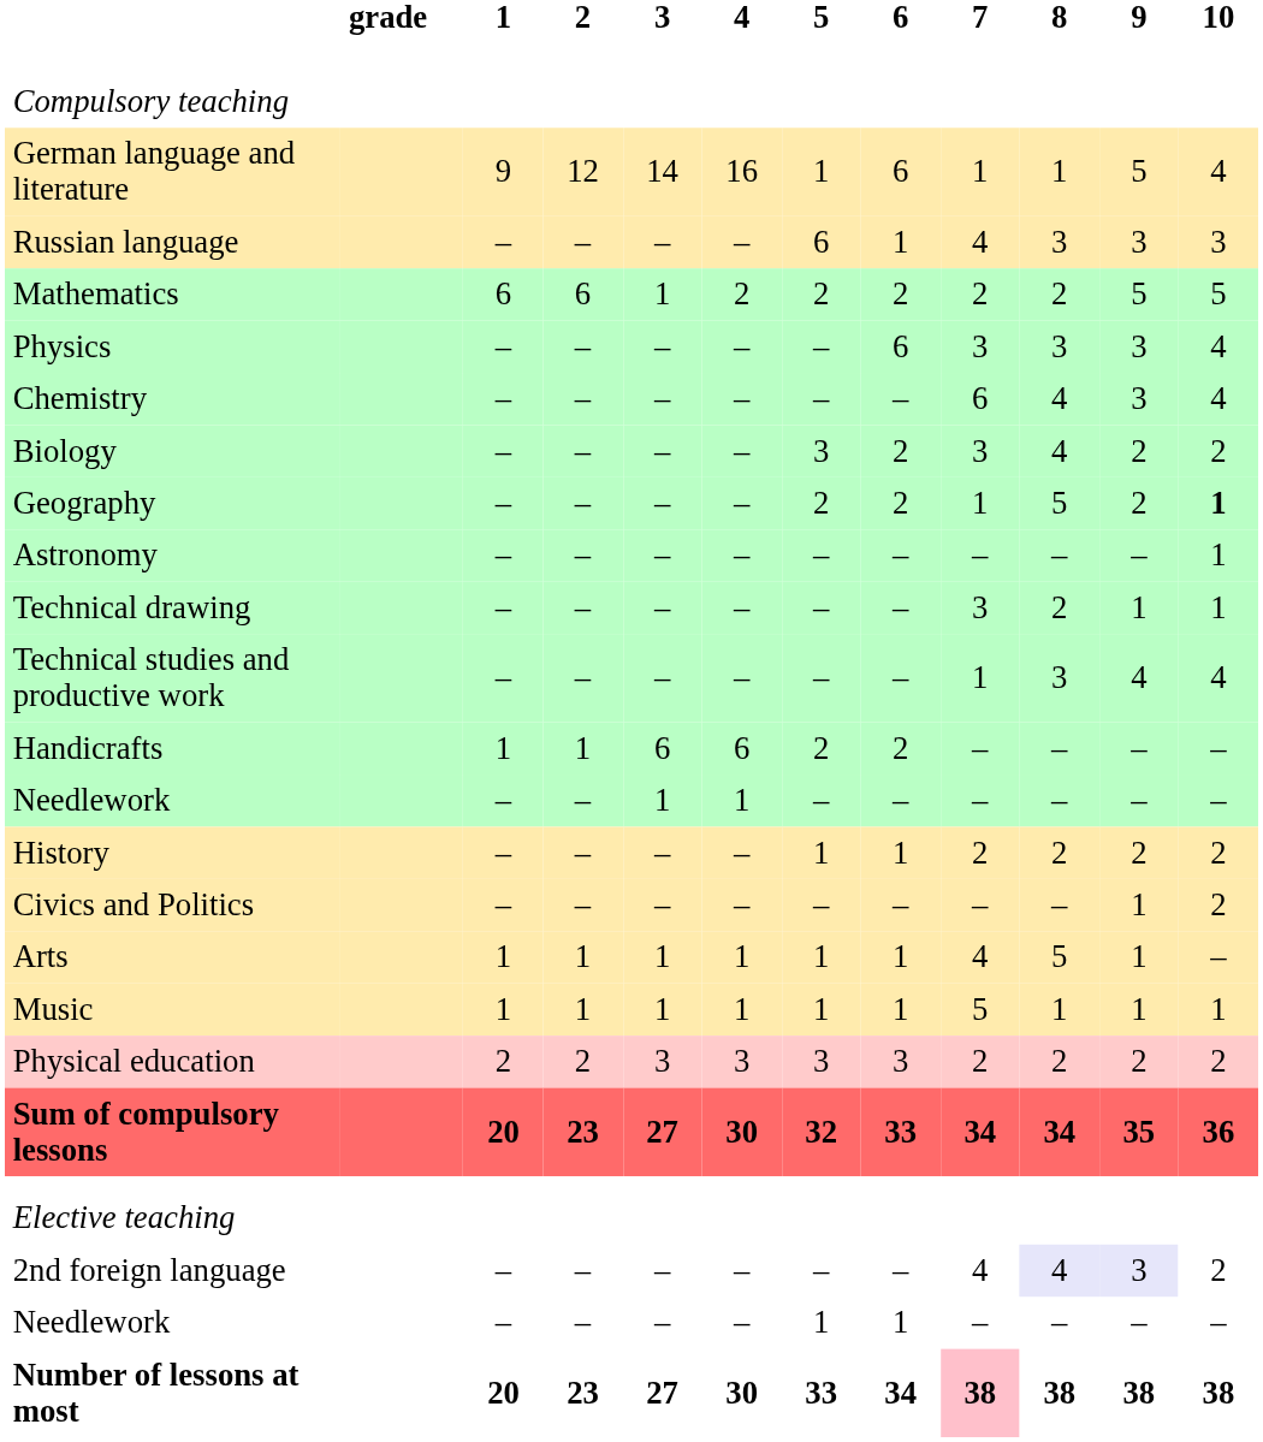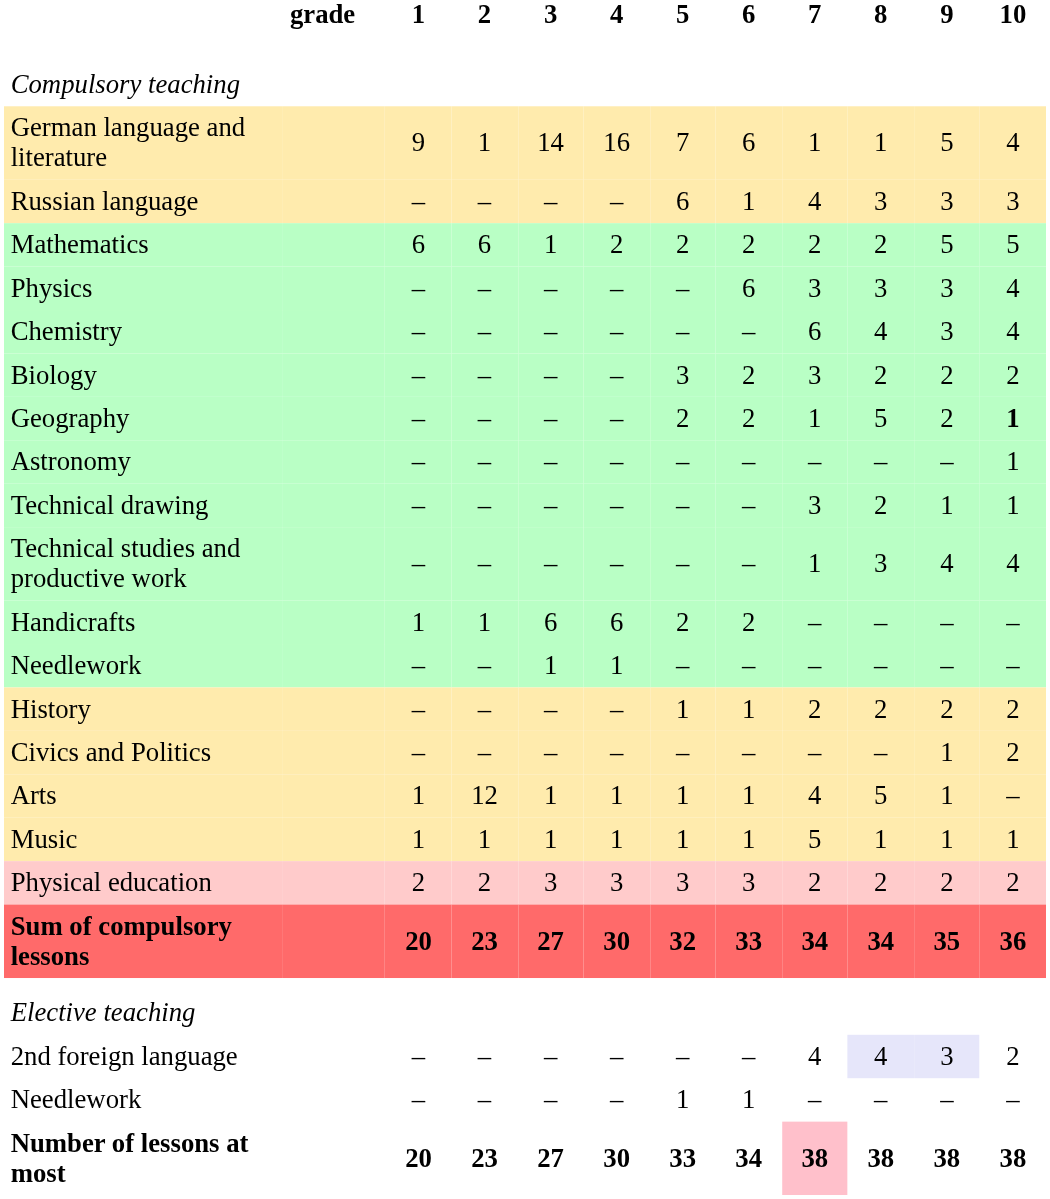 <table class="hintergrundfarbe1 rahmenfarbe1" cellpadding="4" style="border:0px solid #999; border-collapse:collapse; margin:1em 0;">
 <tr>
 <td style="width:250px; height:50px"></td>
 <td style="width:70px"><strong>grade</strong></td>
 <td style="width:50px; text-align:center"><strong>1</strong></td>
 <td style="width:50px; text-align:center"><strong>2</strong></td>
 <td style="width:50px; text-align:center"><strong>3</strong></td>
 <td style="width:50px; text-align:center"><strong>4</strong></td>
 <td style="width:50px; text-align:center"><strong>5</strong></td>
 <td style="width:50px; text-align:center"><strong>6</strong></td>
 <td style="width:50px; text-align:center"><strong>7</strong></td>
 <td style="width:50px; text-align:center"><strong>8</strong></td>
 <td style="width:50px; text-align:center"><strong>9</strong></td>
 <td style="width:50px; text-align:center"><strong>10</strong></td>
 </tr>
 <tr>
 <td colspan="12"><em>Compulsory teaching</em></td>
 </tr>
 <tr>
 <td style="background-color:#FFEBAD;">German language and literature</td>
 <td style="background-color:#FFEBAD; text-align:center"></td>
 <td style="background-color:#FFEBAD; text-align:center">9</td>
-<td style="background-color:#FFEBAD; text-align:center">12</td>
+<td style="background-color:#FFEBAD; text-align:center">1</td>
 <td style="background-color:#FFEBAD; text-align:center">14</td>
 <td style="background-color:#FFEBAD; text-align:center">16</td>
-<td style="background-color:#FFEBAD; text-align:center">1</td>
+<td style="background-color:#FFEBAD; text-align:center">7</td>
 <td style="background-color:#FFEBAD; text-align:center">6</td>
 <td style="background-color:#FFEBAD; text-align:center">1</td>
 <td style="background-color:#FFEBAD; text-align:center">1</td>
 <td style="background-color:#FFEBAD; text-align:center">5</td>
 <td style="background-color:#FFEBAD; text-align:center">4</td>
 </tr>
 <tr>
 <td style="background-color:#FFEBAD;">Russian language</td>
 <td style="background-color:#FFEBAD; text-align:center"></td>
 <td style="background-color:#FFEBAD; text-align:center">–</td>
 <td style="background-color:#FFEBAD; text-align:center">–</td>
 <td style="background-color:#FFEBAD; text-align:center">–</td>
 <td style="background-color:#FFEBAD; text-align:center">–</td>
 <td style="background-color:#FFEBAD; text-align:center">6</td>
 <td style="background-color:#FFEBAD; text-align:center">1</td>
 <td style="background-color:#FFEBAD; text-align:center">4</td>
 <td style="background-color:#FFEBAD; text-align:center">3</td>
 <td style="background-color:#FFEBAD; text-align:center">3</td>
 <td style="background-color:#FFEBAD; text-align:center">3</td>
 </tr>
 <tr>
 <td style="background-color:#B9FFC5;">Mathematics</td>
 <td style="background-color:#B9FFC5; text-align:center"></td>
 <td style="background-color:#B9FFC5; text-align:center">6</td>
 <td style="background-color:#B9FFC5; text-align:center">6</td>
 <td style="background-color:#B9FFC5; text-align:center">1</td>
 <td style="background-color:#B9FFC5; text-align:center">2</td>
 <td style="background-color:#B9FFC5; text-align:center">2</td>
 <td style="background-color:#B9FFC5; text-align:center">2</td>
 <td style="background-color:#B9FFC5; text-align:center">2</td>
 <td style="background-color:#B9FFC5; text-align:center">2</td>
 <td style="background-color:#B9FFC5; text-align:center">5</td>
 <td style="background-color:#B9FFC5; text-align:center">5</td>
 </tr>
 <tr>
 <td style="background-color:#B9FFC5;">Physics</td>
 <td style="background-color:#B9FFC5; text-align:center"></td>
 <td style="background-color:#B9FFC5; text-align:center">–</td>
 <td style="background-color:#B9FFC5; text-align:center">–</td>
 <td style="background-color:#B9FFC5; text-align:center">–</td>
 <td style="background-color:#B9FFC5; text-align:center">–</td>
 <td style="background-color:#B9FFC5; text-align:center">–</td>
 <td style="background-color:#B9FFC5; text-align:center">6</td>
 <td style="background-color:#B9FFC5; text-align:center">3</td>
 <td style="background-color:#B9FFC5; text-align:center">3</td>
 <td style="background-color:#B9FFC5; text-align:center">3</td>
 <td style="background-color:#B9FFC5; text-align:center">4</td>
 </tr>
 <tr>
 <td style="background-color:#B9FFC5;">Chemistry</td>
 <td style="background-color:#B9FFC5; text-align:center"></td>
 <td style="background-color:#B9FFC5; text-align:center">–</td>
 <td style="background-color:#B9FFC5; text-align:center">–</td>
 <td style="background-color:#B9FFC5; text-align:center">–</td>
 <td style="background-color:#B9FFC5; text-align:center">–</td>
 <td style="background-color:#B9FFC5; text-align:center">–</td>
 <td style="background-color:#B9FFC5; text-align:center">–</td>
 <td style="background-color:#B9FFC5; text-align:center">6</td>
 <td style="background-color:#B9FFC5; text-align:center">4</td>
 <td style="background-color:#B9FFC5; text-align:center">3</td>
 <td style="background-color:#B9FFC5; text-align:center">4</td>
 </tr>
 <tr>
 <td style="background-color:#B9FFC5;">Biology</td>
 <td style="background-color:#B9FFC5; text-align:center"></td>
 <td style="background-color:#B9FFC5; text-align:center">–</td>
 <td style="background-color:#B9FFC5; text-align:center">–</td>
 <td style="background-color:#B9FFC5; text-align:center">–</td>
 <td style="background-color:#B9FFC5; text-align:center">–</td>
 <td style="background-color:#B9FFC5; text-align:center">3</td>
 <td style="background-color:#B9FFC5; text-align:center">2</td>
 <td style="background-color:#B9FFC5; text-align:center">3</td>
-<td style="background-color:#B9FFC5; text-align:center">4</td>
+<td style="background-color:#B9FFC5; text-align:center">2</td>
 <td style="background-color:#B9FFC5; text-align:center">2</td>
 <td style="background-color:#B9FFC5; text-align:center">2</td>
 </tr>
 <tr>
 <td style="background-color:#B9FFC5;">Geography</td>
 <td style="background-color:#B9FFC5; text-align:center"></td>
 <td style="background-color:#B9FFC5; text-align:center">–</td>
 <td style="background-color:#B9FFC5; text-align:center">–</td>
 <td style="background-color:#B9FFC5; text-align:center">–</td>
 <td style="background-color:#B9FFC5; text-align:center">–</td>
 <td style="background-color:#B9FFC5; text-align:center">2</td>
 <td style="background-color:#B9FFC5; text-align:center">2</td>
 <td style="background-color:#B9FFC5; text-align:center">1</td>
 <td style="background-color:#B9FFC5; text-align:center">5</td>
 <td style="background-color:#B9FFC5; text-align:center">2</td>
 <td style="background-color:#B9FFC5; text-align:center"><strong>1</strong></td>
 </tr>
 <tr>
 <td style="background-color:#B9FFC5;">Astronomy</td>
 <td style="background-color:#B9FFC5; text-align:center"></td>
 <td style="background-color:#B9FFC5; text-align:center">–</td>
 <td style="background-color:#B9FFC5; text-align:center">–</td>
 <td style="background-color:#B9FFC5; text-align:center">–</td>
 <td style="background-color:#B9FFC5; text-align:center">–</td>
 <td style="background-color:#B9FFC5; text-align:center">–</td>
 <td style="background-color:#B9FFC5; text-align:center">–</td>
 <td style="background-color:#B9FFC5; text-align:center">–</td>
 <td style="background-color:#B9FFC5; text-align:center">–</td>
 <td style="background-color:#B9FFC5; text-align:center">–</td>
 <td style="background-color:#B9FFC5; text-align:center">1</td>
 </tr>
 <tr>
 <td style="background-color:#B9FFC5;">Technical drawing</td>
 <td style="background-color:#B9FFC5; text-align:center"></td>
 <td style="background-color:#B9FFC5; text-align:center">–</td>
 <td style="background-color:#B9FFC5; text-align:center">–</td>
 <td style="background-color:#B9FFC5; text-align:center">–</td>
 <td style="background-color:#B9FFC5; text-align:center">–</td>
 <td style="background-color:#B9FFC5; text-align:center">–</td>
 <td style="background-color:#B9FFC5; text-align:center">–</td>
 <td style="background-color:#B9FFC5; text-align:center">3</td>
 <td style="background-color:#B9FFC5; text-align:center">2</td>
 <td style="background-color:#B9FFC5; text-align:center">1</td>
 <td style="background-color:#B9FFC5; text-align:center">1</td>
 </tr>
 <tr>
 <td style="background-color:#B9FFC5;">Technical studies and productive work</td>
 <td style="background-color:#B9FFC5; text-align:center"></td>
 <td style="background-color:#B9FFC5; text-align:center">–</td>
 <td style="background-color:#B9FFC5; text-align:center">–</td>
 <td style="background-color:#B9FFC5; text-align:center">–</td>
 <td style="background-color:#B9FFC5; text-align:center">–</td>
 <td style="background-color:#B9FFC5; text-align:center">–</td>
 <td style="background-color:#B9FFC5; text-align:center">–</td>
 <td style="background-color:#B9FFC5; text-align:center">1</td>
 <td style="background-color:#B9FFC5; text-align:center">3</td>
 <td style="background-color:#B9FFC5; text-align:center">4</td>
 <td style="background-color:#B9FFC5; text-align:center">4</td>
 </tr>
 <tr>
 <td style="background-color:#B9FFC5;">Handicrafts</td>
 <td style="background-color:#B9FFC5; text-align:center"></td>
 <td style="background-color:#B9FFC5; text-align:center">1</td>
 <td style="background-color:#B9FFC5; text-align:center">1</td>
 <td style="background-color:#B9FFC5; text-align:center">6</td>
 <td style="background-color:#B9FFC5; text-align:center">6</td>
 <td style="background-color:#B9FFC5; text-align:center">2</td>
 <td style="background-color:#B9FFC5; text-align:center">2</td>
 <td style="background-color:#B9FFC5; text-align:center">–</td>
 <td style="background-color:#B9FFC5; text-align:center">–</td>
 <td style="background-color:#B9FFC5; text-align:center">–</td>
 <td style="background-color:#B9FFC5; text-align:center">–</td>
 </tr>
 <tr>
 <td style="background-color:#B9FFC5;">Needlework</td>
 <td style="background-color:#B9FFC5; text-align:center"></td>
 <td style="background-color:#B9FFC5; text-align:center">–</td>
 <td style="background-color:#B9FFC5; text-align:center">–</td>
 <td style="background-color:#B9FFC5; text-align:center">1</td>
 <td style="background-color:#B9FFC5; text-align:center">1</td>
 <td style="background-color:#B9FFC5; text-align:center">–</td>
 <td style="background-color:#B9FFC5; text-align:center">–</td>
 <td style="background-color:#B9FFC5; text-align:center">–</td>
 <td style="background-color:#B9FFC5; text-align:center">–</td>
 <td style="background-color:#B9FFC5; text-align:center">–</td>
 <td style="background-color:#B9FFC5; text-align:center">–</td>
 </tr>
 <tr>
 <td style="background-color:#FFEBAD;">History</td>
 <td style="background-color:#FFEBAD; text-align:center"></td>
 <td style="background-color:#FFEBAD; text-align:center">–</td>
 <td style="background-color:#FFEBAD; text-align:center">–</td>
 <td style="background-color:#FFEBAD; text-align:center">–</td>
 <td style="background-color:#FFEBAD; text-align:center">–</td>
 <td style="background-color:#FFEBAD; text-align:center">1</td>
 <td style="background-color:#FFEBAD; text-align:center">1</td>
 <td style="background-color:#FFEBAD; text-align:center">2</td>
 <td style="background-color:#FFEBAD; text-align:center">2</td>
 <td style="background-color:#FFEBAD; text-align:center">2</td>
 <td style="background-color:#FFEBAD; text-align:center">2</td>
 </tr>
 <tr>
 <td style="background-color:#FFEBAD;">Civics and Politics</td>
 <td style="background-color:#FFEBAD; text-align:center"></td>
 <td style="background-color:#FFEBAD; text-align:center">–</td>
 <td style="background-color:#FFEBAD; text-align:center">–</td>
 <td style="background-color:#FFEBAD; text-align:center">–</td>
 <td style="background-color:#FFEBAD; text-align:center">–</td>
 <td style="background-color:#FFEBAD; text-align:center">–</td>
 <td style="background-color:#FFEBAD; text-align:center">–</td>
 <td style="background-color:#FFEBAD; text-align:center">–</td>
 <td style="background-color:#FFEBAD; text-align:center">–</td>
 <td style="background-color:#FFEBAD; text-align:center">1</td>
 <td style="background-color:#FFEBAD; text-align:center">2</td>
 </tr>
 <tr>
 <td style="background-color:#FFEBAD;">Arts</td>
 <td style="background-color:#FFEBAD; text-align:center"></td>
 <td style="background-color:#FFEBAD; text-align:center">1</td>
-<td style="background-color:#FFEBAD; text-align:center">1</td>
+<td style="background-color:#FFEBAD; text-align:center">12</td>
 <td style="background-color:#FFEBAD; text-align:center">1</td>
 <td style="background-color:#FFEBAD; text-align:center">1</td>
 <td style="background-color:#FFEBAD; text-align:center">1</td>
 <td style="background-color:#FFEBAD; text-align:center">1</td>
 <td style="background-color:#FFEBAD; text-align:center">4</td>
 <td style="background-color:#FFEBAD; text-align:center">5</td>
 <td style="background-color:#FFEBAD; text-align:center">1</td>
 <td style="background-color:#FFEBAD; text-align:center">–</td>
 </tr>
 <tr>
 <td style="background-color:#FFEBAD;">Music</td>
 <td style="background-color:#FFEBAD; text-align:center"></td>
 <td style="background-color:#FFEBAD; text-align:center">1</td>
 <td style="background-color:#FFEBAD; text-align:center">1</td>
 <td style="background-color:#FFEBAD; text-align:center">1</td>
 <td style="background-color:#FFEBAD; text-align:center">1</td>
 <td style="background-color:#FFEBAD; text-align:center">1</td>
 <td style="background-color:#FFEBAD; text-align:center">1</td>
 <td style="background-color:#FFEBAD; text-align:center">5</td>
 <td style="background-color:#FFEBAD; text-align:center">1</td>
 <td style="background-color:#FFEBAD; text-align:center">1</td>
 <td style="background-color:#FFEBAD; text-align:center">1</td>
 </tr>
 <tr>
 <td style="background-color:#FFCBCB;">Physical education</td>
 <td style="background-color:#FFCBCB; text-align:center"></td>
 <td style="background-color:#FFCBCB; text-align:center">2</td>
 <td style="background-color:#FFCBCB; text-align:center">2</td>
 <td style="background-color:#FFCBCB; text-align:center">3</td>
 <td style="background-color:#FFCBCB; text-align:center">3</td>
 <td style="background-color:#FFCBCB; text-align:center">3</td>
 <td style="background-color:#FFCBCB; text-align:center">3</td>
 <td style="background-color:#FFCBCB; text-align:center">2</td>
 <td style="background-color:#FFCBCB; text-align:center">2</td>
 <td style="background-color:#FFCBCB; text-align:center">2</td>
 <td style="background-color:#FFCBCB; text-align:center">2</td>
 </tr>
 <tr>
 <td style="background-color:#FF6A6A;"><strong>Sum of compulsory lessons</strong></td>
 <td style="background-color:#FF6A6A;"></td>
 <td style="background-color:#FF6A6A; text-align:center"><strong>20</strong></td>
 <td style="background-color:#FF6A6A; text-align:center"><strong>23</strong></td>
 <td style="background-color:#FF6A6A; text-align:center"><strong>27</strong></td>
 <td style="background-color:#FF6A6A; text-align:center"><strong>30</strong></td>
 <td style="background-color:#FF6A6A; text-align:center"><strong>32</strong></td>
 <td style="background-color:#FF6A6A; text-align:center"><strong>33</strong></td>
 <td style="background-color:#FF6A6A; text-align:center"><strong>34</strong></td>
 <td style="background-color:#FF6A6A; text-align:center"><strong>34</strong></td>
 <td style="background-color:#FF6A6A; text-align:center"><strong>35</strong></td>
 <td style="background-color:#FF6A6A; text-align:center"><strong>36</strong></td>
 </tr>
 <tr>
 <td colspan="12"></td>
 </tr>
 <tr>
 <td colspan="12"><em>Elective teaching</em></td>
 </tr>
 <tr>
 <td>2nd foreign language</td>
 <td></td>
 <td style="text-align:center">–</td>
 <td style="text-align:center">–</td>
 <td style="text-align:center">–</td>
 <td style="text-align:center">–</td>
 <td style="text-align:center">–</td>
 <td style="text-align:center">–</td>
 <td style="text-align:center">4</td>
 <td style="background: lavender; text-align:center">4</td>
 <td style="background: lavender; text-align:center">3</td>
 <td style="text-align:center">2</td>
 </tr>
 <tr>
 <td>Needlework</td>
 <td></td>
 <td style="text-align:center">–</td>
 <td style="text-align:center">–</td>
 <td style="text-align:center">–</td>
 <td style="text-align:center">–</td>
 <td style="text-align:center">1</td>
 <td style="text-align:center">1</td>
 <td style="text-align:center">–</td>
 <td style="text-align:center">–</td>
 <td style="text-align:center">–</td>
 <td style="text-align:center">–</td>
 </tr>
 <tr>
 <td><strong>Number of lessons at most    </strong></td>
 <td></td>
 <td style="text-align:center"><strong>20</strong></td>
 <td style="text-align:center"><strong>23</strong></td>
 <td style="text-align:center"><strong>27</strong></td>
 <td style="text-align:center"><strong>30</strong></td>
 <td style="text-align:center"><strong>33</strong></td>
 <td style="text-align:center"><strong>34</strong></td>
 <td style="background: pink; text-align:center"><strong>38</strong></td>
 <td style="text-align:center"><strong>38</strong></td>
 <td style="text-align:center"><strong>38</strong></td>
 <td style="text-align:center"><strong>38</strong></td>
 </tr>
 </table>
